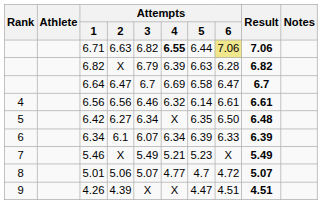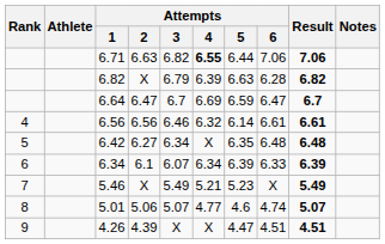 <table class='wikitable'>
 <tr>
 <th rowspan=2>Rank</th>
 <th rowspan=2>Athlete</th>
 <th colspan=6>Attempts</th>
 <th rowspan=2>Result</th>
 <th rowspan=2>Notes</th>
 </tr>
 <tr>
 <th>1</th>
 <th>2</th>
 <th>3</th>
 <th>4</th>
 <th>5</th>
 <th>6</th>
 </tr>
 <tr align=center>
 <td></td>
 <td align=left></td>
 <td>6.71</td>
 <td>6.63</td>
 <td>6.82</td>
 <td><strong>6.55</strong></td>
 <td>6.44</td>
-<td style="background: khaki;">7.06</td>
+<td>7.06</td>
 <td><strong>7.06</strong></td>
 <td></td>
 </tr>
 <tr align=center>
 <td></td>
 <td align=left></td>
 <td>6.82</td>
 <td>X</td>
 <td>6.79</td>
 <td>6.39</td>
 <td>6.63</td>
 <td>6.28</td>
 <td><strong>6.82</strong></td>
 <td></td>
 </tr>
 <tr align=center>
 <td></td>
 <td align=left></td>
 <td>6.64</td>
 <td>6.47</td>
 <td>6.7</td>
 <td>6.69</td>
-<td>6.58</td>
+<td>6.59</td>
 <td>6.47</td>
 <td><strong>6.7</strong></td>
 <td></td>
 </tr>
 <tr align=center>
 <td>4</td>
 <td align=left></td>
 <td>6.56</td>
 <td>6.56</td>
 <td>6.46</td>
 <td>6.32</td>
 <td>6.14</td>
 <td>6.61</td>
 <td><strong>6.61</strong></td>
 <td></td>
 </tr>
 <tr align=center>
 <td>5</td>
 <td align=left></td>
 <td>6.42</td>
 <td>6.27</td>
 <td>6.34</td>
 <td>X</td>
 <td>6.35</td>
-<td>6.50</td>
+<td>6.48</td>
 <td><strong>6.48</strong></td>
 <td></td>
 </tr>
 <tr align=center>
 <td>6</td>
 <td align=left></td>
 <td>6.34</td>
 <td>6.1</td>
 <td>6.07</td>
 <td>6.34</td>
 <td>6.39</td>
 <td>6.33</td>
 <td><strong>6.39</strong></td>
 <td></td>
 </tr>
 <tr align=center>
 <td>7</td>
 <td align=left></td>
 <td>5.46</td>
 <td>X</td>
 <td>5.49</td>
 <td>5.21</td>
 <td>5.23</td>
 <td>X</td>
 <td><strong>5.49</strong></td>
 <td></td>
 </tr>
 <tr align=center>
 <td>8</td>
 <td align=left></td>
 <td>5.01</td>
 <td>5.06</td>
 <td>5.07</td>
 <td>4.77</td>
-<td>4.7</td>
-<td>4.72</td>
+<td>4.6</td>
+<td>4.74</td>
 <td><strong> 5.07  </strong></td>
 <td></td>
 </tr>
 <tr align=center>
 <td>9</td>
 <td align=left></td>
 <td>4.26</td>
 <td>4.39</td>
 <td>X</td>
 <td>X</td>
 <td>4.47</td>
 <td>4.51</td>
 <td><strong> 4.51 </strong></td>
 <td></td>
 </tr>
 </table>
